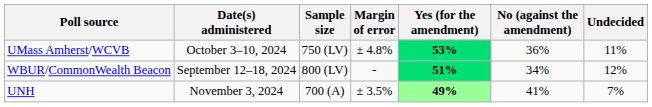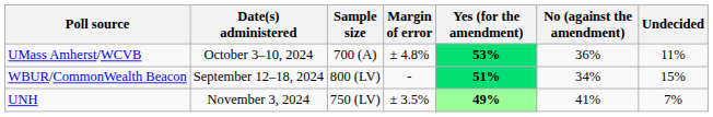 <table class="wikitable" style="font-size:90%;text-align:center;">
 <tr>
 <th>Poll source</th>
 <th>Date(s)<br>administered</th>
 <th>Sample<br>size</th>
 <th>Margin<br>of error</th>
 <th style="width:100px;">Yes (for the amendment)</th>
 <th style="width:100px;">No (against the amendment)</th>
 <th>Undecided</th>
 </tr>
 <tr>
 <td style="text-align:left;"><a href='#'>UMass Amherst</a>/<a href='#'>WCVB</a></td>
 <td>October 3–10, 2024</td>
-<td>750 (LV)</td>
+<td>700 (A)</td>
 <td>± 4.8%</td>
 <td style="background: rgb(1,223,116);"><strong>53%</strong></td>
 <td>36%</td>
 <td>11%</td>
 </tr>
 <tr>
 <td style="text-align:left;"><a href='#'>WBUR</a>/<a href='#'>CommonWealth Beacon</a></td>
 <td>September 12–18, 2024</td>
 <td>800 (LV)</td>
 <td>-</td>
 <td style="background: rgb(1,223,116);"><strong>51%</strong></td>
 <td>34%</td>
-<td>12%</td>
+<td>15%</td>
 </tr>
 <tr>
 <td style="text-align:left;"><a href='#'>UNH</a></td>
 <td>November 3, 2024</td>
-<td>700 (A)</td>
+<td>750 (LV)</td>
 <td>± 3.5%</td>
 <td style="background: rgb(153, 255, 153);"><strong>49%</strong></td>
 <td>41%</td>
 <td>7%</td>
 </tr>
 </table>
